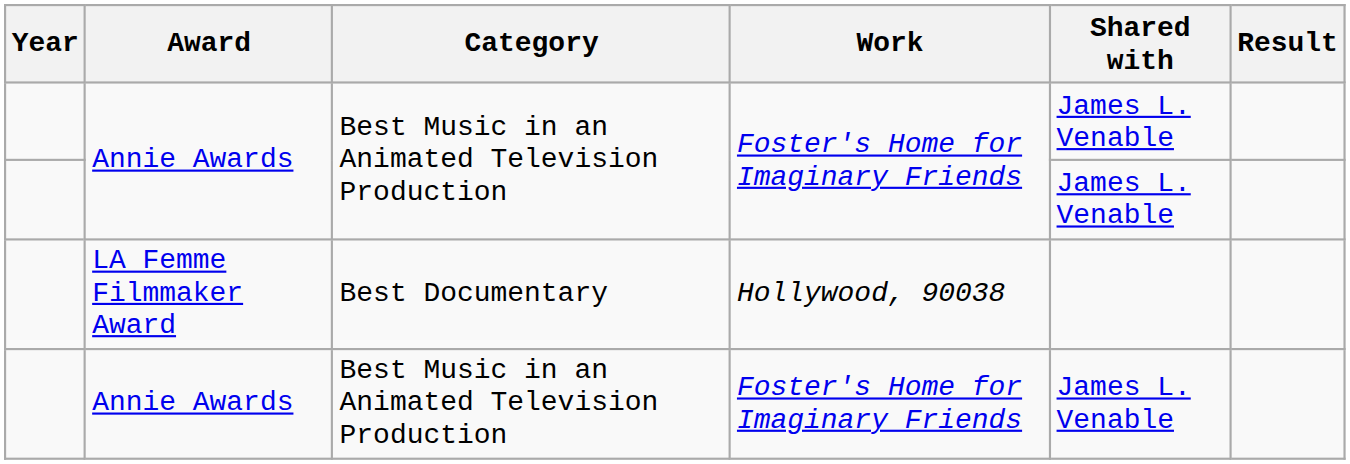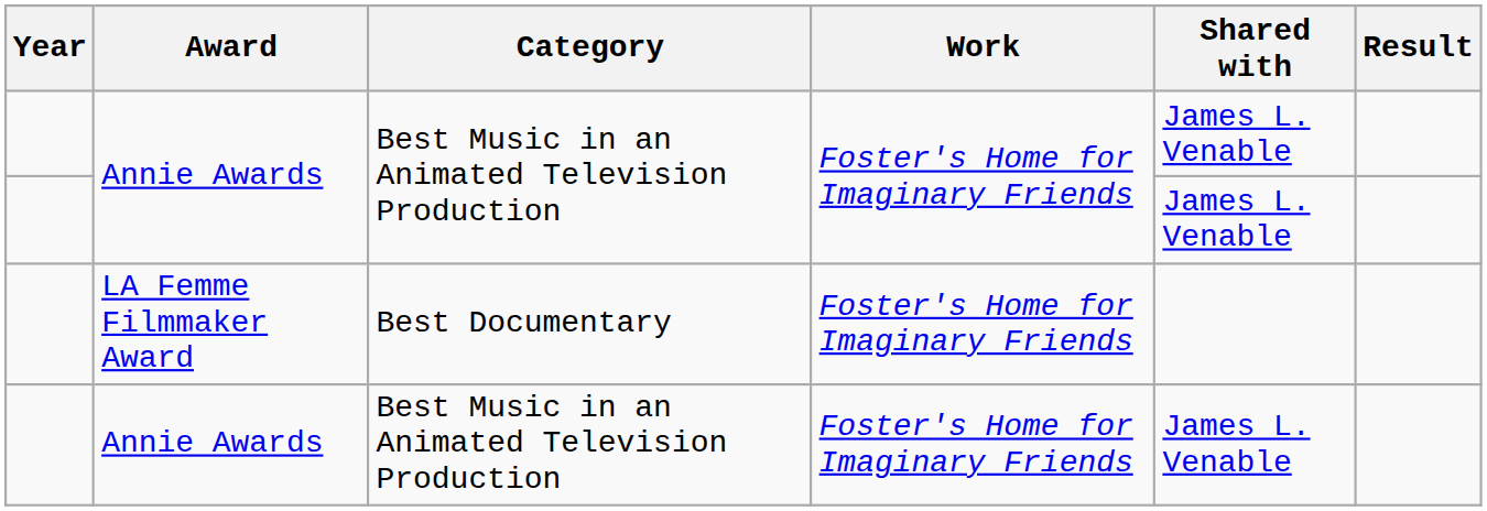 <table class="wikitable sortable" style="margin-right: 0;">
 <tr>
 <th>Year</th>
 <th>Award</th>
 <th>Category</th>
 <th>Work</th>
 <th>Shared with</th>
 <th>Result</th>
 </tr>
 <tr>
 <td></td>
 <td rowspan="2"><a href='#'>Annie Awards</a></td>
 <td rowspan="2">Best Music in an Animated Television Production</td>
 <td rowspan="2"><em><a href='#'>Foster's Home for Imaginary Friends</a></em></td>
 <td><a href='#'>James L. Venable</a><br></td>
 <td></td>
 </tr>
 <tr>
 <td></td>
 <td><a href='#'>James L. Venable</a><br></td>
 <td></td>
 </tr>
 <tr>
 <td></td>
 <td><a href='#'>LA Femme Filmmaker Award</a></td>
 <td>Best Documentary</td>
-<td><em>Hollywood, 90038</em></td>
+<td><em><a href='#'>Foster's Home for Imaginary Friends</a></em></td>
 <td></td>
 <td></td>
 </tr>
 <tr>
 <td></td>
 <td><a href='#'>Annie Awards</a></td>
 <td>Best Music in an Animated Television Production</td>
 <td><em><a href='#'>Foster's Home for Imaginary Friends</a></em></td>
 <td><a href='#'>James L. Venable</a><br></td>
 <td></td>
 </tr>
 </table>
